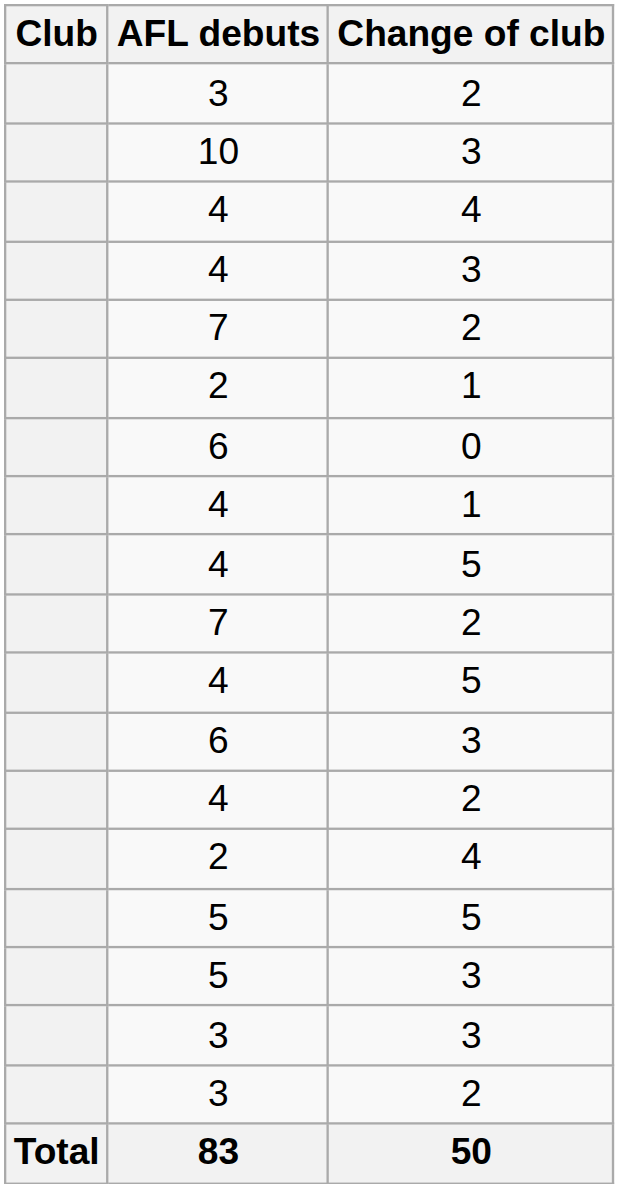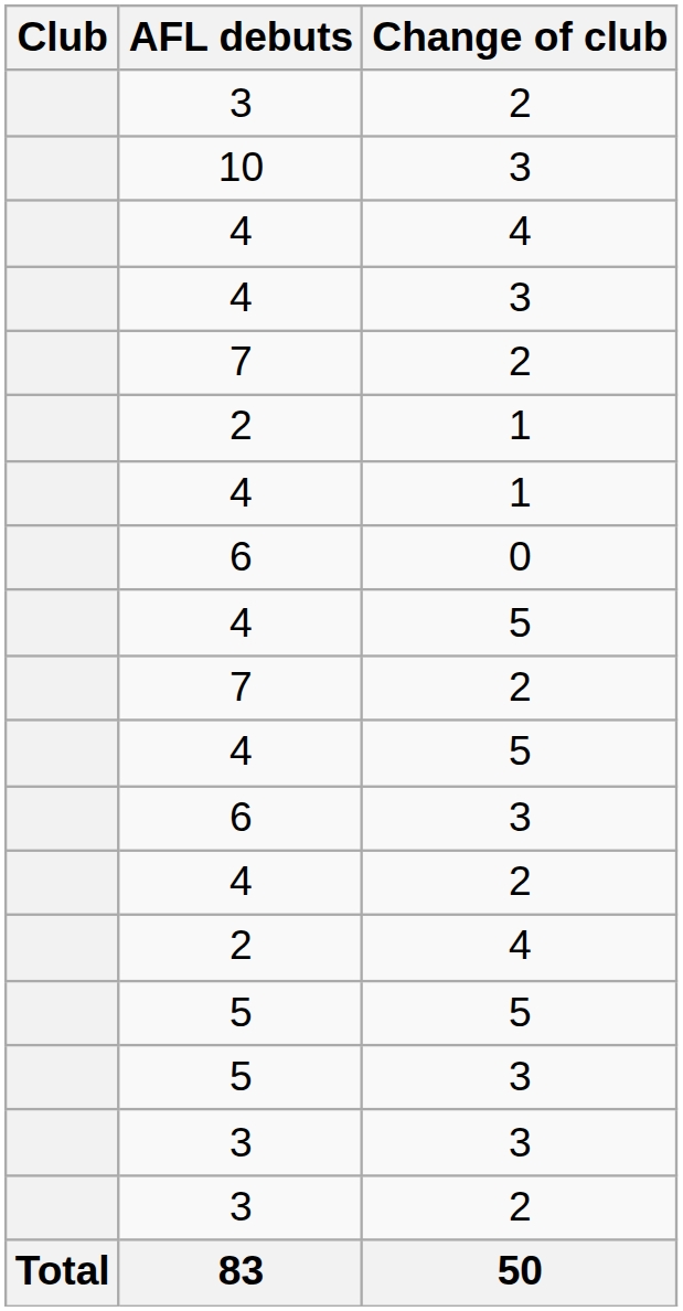 <table class="wikitable plainrowheaders sortable" style="text-align:center;">
 <tr>
 <th scope="col">Club</th>
 <th scope="col">AFL debuts</th>
 <th scope="col">Change of club</th>
 </tr>
 <tr>
 <th scope="row"></th>
 <td>3</td>
 <td>2</td>
 </tr>
 <tr>
 <th scope="row"></th>
 <td>10</td>
 <td>3</td>
 </tr>
 <tr>
 <th scope="row"></th>
 <td>4</td>
 <td>4</td>
 </tr>
 <tr>
 <th scope="row"></th>
 <td>4</td>
 <td>3</td>
 </tr>
 <tr>
 <th scope="row"></th>
 <td>7</td>
 <td>2</td>
 </tr>
 <tr>
 <th scope="row"></th>
 <td>2</td>
 <td>1</td>
 </tr>
 <tr>
 <th scope="row"></th>
-<td>6</td>
-<td>0</td>
+<td>4</td>
+<td>1</td>
 </tr>
 <tr>
 <th scope="row"></th>
-<td>4</td>
-<td>1</td>
+<td>6</td>
+<td>0</td>
 </tr>
 <tr>
 <th scope="row"></th>
 <td>4</td>
 <td>5</td>
 </tr>
 <tr>
 <th scope="row"></th>
 <td>7</td>
 <td>2</td>
 </tr>
 <tr>
 <th scope="row"></th>
 <td>4</td>
 <td>5</td>
 </tr>
 <tr>
 <th scope="row"></th>
 <td>6</td>
 <td>3</td>
 </tr>
 <tr>
 <th scope="row"></th>
 <td>4</td>
 <td>2</td>
 </tr>
 <tr>
 <th scope="row"></th>
 <td>2</td>
 <td>4</td>
 </tr>
 <tr>
 <th scope="row"></th>
 <td>5</td>
 <td>5</td>
 </tr>
 <tr>
 <th scope="row"></th>
 <td>5</td>
 <td>3</td>
 </tr>
 <tr>
 <th scope="row"></th>
 <td>3</td>
 <td>3</td>
 </tr>
 <tr>
 <th scope="row"></th>
 <td>3</td>
 <td>2</td>
 </tr>
 <tr class="sortbottom">
 <th>Total</th>
 <th>83</th>
 <th>50</th>
 </tr>
 </table>
